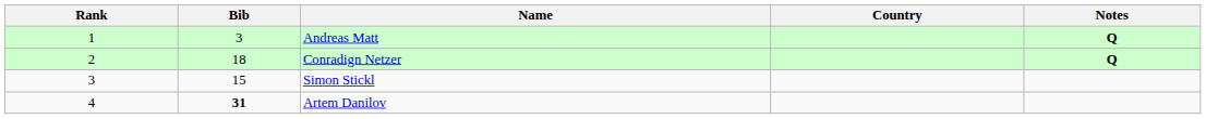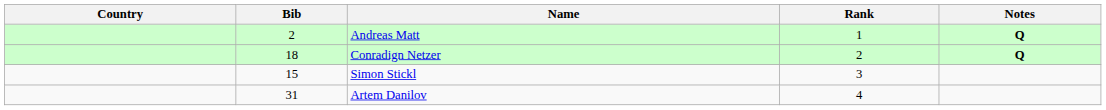 <table class="wikitable" style="text-align:center;" width=70%>
 <tr>
-<th>Rank</th>
+<th>Country</th>
 <th>Bib</th>
 <th>Name</th>
-<th>Country</th>
+<th>Rank</th>
 <th>Notes</th>
 </tr>
 <tr bgcolor="#ccffcc">
+<td align=left></td>
+<td>2</td>
+<td align=left><a href='#'>Andreas Matt</a></td>
 <td>1</td>
-<td>3</td>
-<td align=left><a href='#'>Andreas Matt</a></td>
-<td align=left></td>
 <td><strong>Q</strong></td>
 </tr>
 <tr bgcolor="#ccffcc">
-<td>2</td>
+<td align=left></td>
 <td>18</td>
 <td align=left><a href='#'>Conradign Netzer</a></td>
-<td align=left></td>
+<td>2</td>
 <td><strong>Q</strong></td>
 </tr>
 <tr>
-<td>3</td>
+<td align=left></td>
 <td>15</td>
 <td align=left><a href='#'>Simon Stickl</a></td>
-<td align=left></td>
+<td>3</td>
 <td></td>
 </tr>
 <tr>
+<td align=left></td>
+<td>31</td>
+<td align=left><a href='#'>Artem Danilov</a></td>
 <td>4</td>
-<td><strong>31</strong></td>
-<td align=left><a href='#'>Artem Danilov</a></td>
-<td align=left></td>
 <td></td>
 </tr>
 </table>
